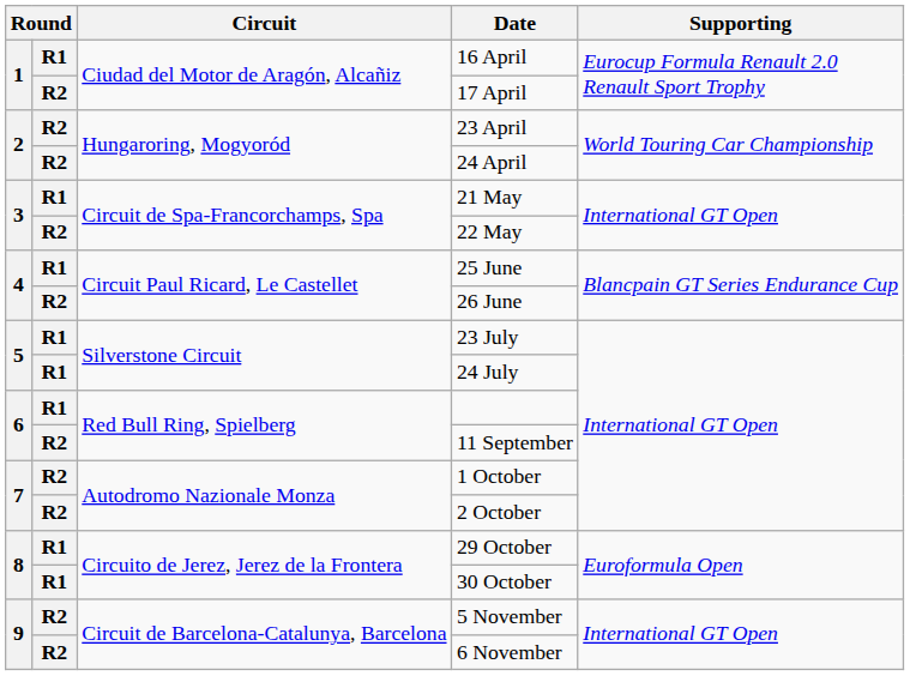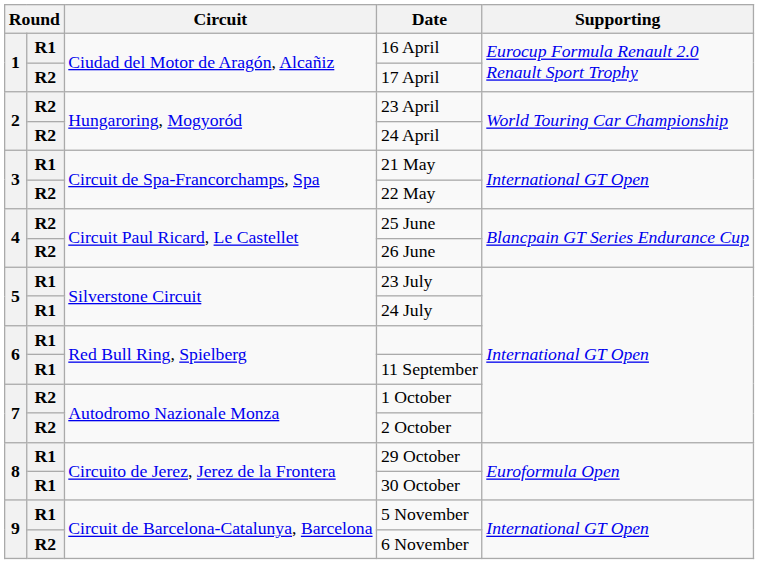 <table class="wikitable" style="font-size: 85%">
 <tr>
 <th colspan=2>Round</th>
 <th>Circuit</th>
 <th>Date</th>
 <th>Supporting</th>
 </tr>
 <tr>
 <th rowspan=2>1</th>
 <th>R1</th>
 <td rowspan=2> <a href='#'>Ciudad del Motor de Aragón</a>, <a href='#'>Alcañiz</a></td>
 <td>16 April</td>
 <td rowspan=2><em><a href='#'>Eurocup Formula Renault 2.0</a></em><br><em><a href='#'>Renault Sport Trophy</a></em></td>
 </tr>
 <tr>
 <th>R2</th>
 <td>17 April</td>
 </tr>
 <tr>
 <th rowspan=2>2</th>
 <th>R2</th>
 <td rowspan=2> <a href='#'>Hungaroring</a>, <a href='#'>Mogyoród</a></td>
 <td>23 April</td>
 <td rowspan=2><em><a href='#'>World Touring Car Championship</a></em></td>
 </tr>
 <tr>
 <th>R2</th>
 <td>24 April</td>
 </tr>
 <tr>
 <th rowspan=2>3</th>
 <th>R1</th>
 <td rowspan=2> <a href='#'>Circuit de Spa-Francorchamps</a>, <a href='#'>Spa</a></td>
 <td>21 May</td>
 <td rowspan=2><em><a href='#'>International GT Open</a></em></td>
 </tr>
 <tr>
 <th>R2</th>
 <td>22 May</td>
 </tr>
 <tr>
 <th rowspan=2>4</th>
-<th>R1</th>
+<th>R2</th>
 <td rowspan=2> <a href='#'>Circuit Paul Ricard</a>, <a href='#'>Le Castellet</a></td>
 <td>25 June</td>
 <td rowspan=2><em><a href='#'>Blancpain GT Series Endurance Cup</a></em></td>
 </tr>
 <tr>
 <th>R2</th>
 <td>26 June</td>
 </tr>
 <tr>
 <th rowspan=2>5</th>
 <th>R1</th>
 <td rowspan=2> <a href='#'>Silverstone Circuit</a></td>
 <td>23 July</td>
 <td rowspan=6><em><a href='#'>International GT Open</a></em></td>
 </tr>
 <tr>
 <th>R1</th>
 <td>24 July</td>
 </tr>
 <tr>
 <th rowspan=2>6</th>
 <th>R1</th>
 <td rowspan=2> <a href='#'>Red Bull Ring</a>, <a href='#'>Spielberg</a></td>
 <td></td>
 </tr>
 <tr>
-<th>R2</th>
+<th>R1</th>
 <td>11 September</td>
 </tr>
 <tr>
 <th rowspan=2>7</th>
 <th>R2</th>
 <td rowspan=2> <a href='#'>Autodromo Nazionale Monza</a></td>
 <td>1 October</td>
 </tr>
 <tr>
 <th>R2</th>
 <td>2 October</td>
 </tr>
 <tr>
 <th rowspan=2>8</th>
 <th>R1</th>
 <td rowspan=2> <a href='#'>Circuito de Jerez</a>, <a href='#'>Jerez de la Frontera</a></td>
 <td>29 October</td>
 <td rowspan=2><em><a href='#'>Euroformula Open</a></em></td>
 </tr>
 <tr>
 <th>R1</th>
 <td>30 October</td>
 </tr>
 <tr>
 <th rowspan=2>9</th>
-<th>R2</th>
+<th>R1</th>
 <td rowspan=2> <a href='#'>Circuit de Barcelona-Catalunya</a>, <a href='#'>Barcelona</a></td>
 <td>5 November</td>
 <td rowspan=2><em><a href='#'>International GT Open</a></em></td>
 </tr>
 <tr>
 <th>R2</th>
 <td>6 November</td>
 </tr>
 </table>
